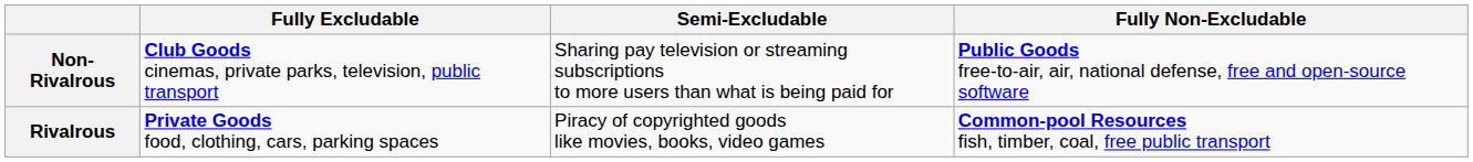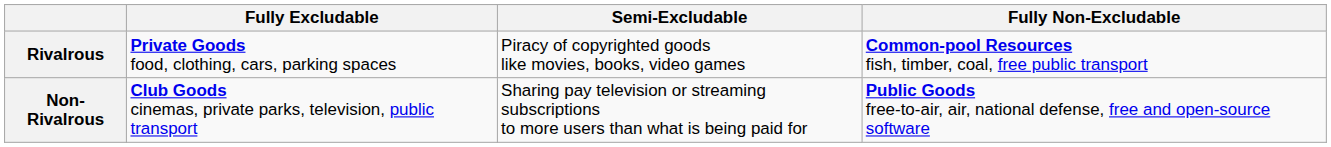 <table class="wikitable">
 <tr>
 <th></th>
 <th>Fully Excludable</th>
 <th>Semi-Excludable</th>
 <th>Fully Non-Excludable</th>
 </tr>
 <tr>
+<th>Rivalrous</th>
+<td><strong><a href='#'>Private Goods</a></strong><br>food, clothing, cars, parking spaces</td>
+<td>Piracy of copyrighted goods<br>like movies, books, video games</td>
+<td><strong><a href='#'>Common-pool Resources</a></strong><br>fish, timber, coal, <a href='#'>free public transport</a></td>
+</tr>
+<tr>
 <th>Non-Rivalrous</th>
 <td><strong><a href='#'>Club Goods</a></strong><br>cinemas, private parks, television, <a href='#'>public transport</a></td>
 <td>Sharing pay television or streaming subscriptions<br>to more users than what is being paid for</td>
 <td><strong><a href='#'>Public Goods</a></strong><br>free-to-air, air, national defense, <a href='#'>free and open-source software</a></td>
 </tr>
-<tr>
-<th>Rivalrous</th>
-<td><strong><a href='#'>Private Goods</a></strong><br>food, clothing, cars, parking spaces</td>
-<td>Piracy of copyrighted goods<br>like movies, books, video games</td>
-<td><strong><a href='#'>Common-pool Resources</a></strong><br>fish, timber, coal, <a href='#'>free public transport</a></td>
-</tr>
 </table>
